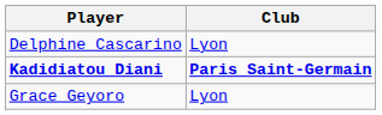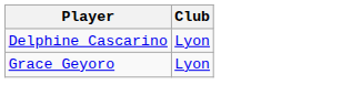 <table class="wikitable">
 <tr>
 <th>Player</th>
 <th>Club</th>
 </tr>
 <tr>
 <td> <a href='#'>Delphine Cascarino</a></td>
 <td><a href='#'>Lyon</a></td>
 </tr>
 <tr>
-<td> <strong><a href='#'>Kadidiatou Diani</a></strong></td>
-<td><strong><a href='#'>Paris Saint-Germain</a></strong></td>
-</tr>
-<tr>
 <td> <a href='#'>Grace Geyoro</a></td>
 <td><a href='#'>Lyon</a></td>
 </tr>
 </table>
